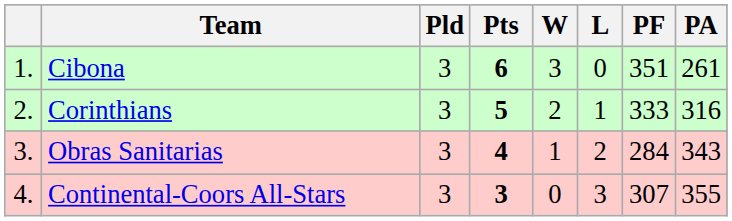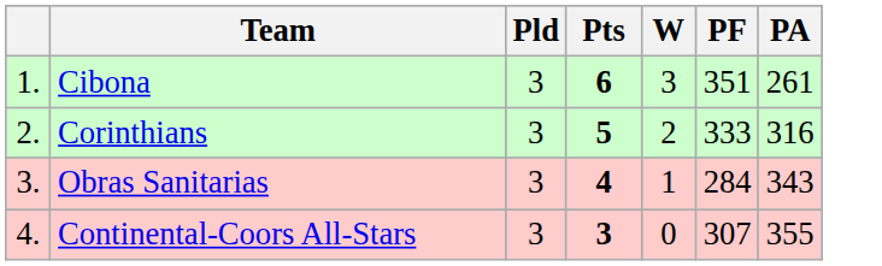 <table class=wikitable style="text-align:center">
 <tr>
 <th width=15></th>
 <th width=220>Team</th>
 <th width=20>Pld</th>
 <th width=30>Pts</th>
 <th width=20>W</th>
-<th width=20>L</th>
 <th width=20>PF</th>
 <th width=20>PA</th>
 </tr>
 <tr style="background: #ccffcc;">
 <td>1.</td>
 <td align=left> <a href='#'>Cibona</a></td>
 <td>3</td>
 <td><strong>6</strong></td>
 <td>3</td>
-<td>0</td>
 <td>351</td>
 <td>261</td>
 </tr>
 <tr style="background: #ccffcc;">
 <td>2.</td>
 <td align=left> <a href='#'>Corinthians</a></td>
 <td>3</td>
 <td><strong>5</strong></td>
 <td>2</td>
-<td>1</td>
 <td>333</td>
 <td>316</td>
 </tr>
 <tr style="background: #ffcccc;">
 <td>3.</td>
 <td align=left> <a href='#'>Obras Sanitarias</a></td>
 <td>3</td>
 <td><strong>4</strong></td>
 <td>1</td>
-<td>2</td>
 <td>284</td>
 <td>343</td>
 </tr>
 <tr style="background:#ffcccc;">
 <td>4.</td>
 <td align=left> <a href='#'>Continental-Coors All-Stars</a></td>
 <td>3</td>
 <td><strong>3</strong></td>
 <td>0</td>
-<td>3</td>
 <td>307</td>
 <td>355</td>
 </tr>
 </table>
